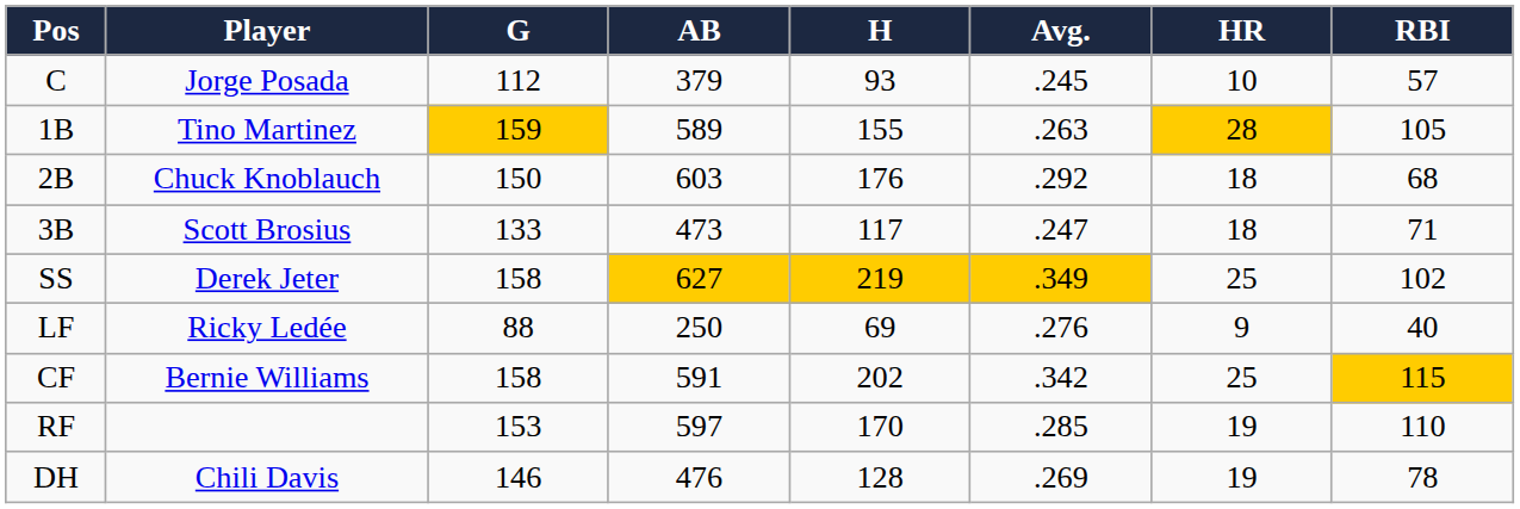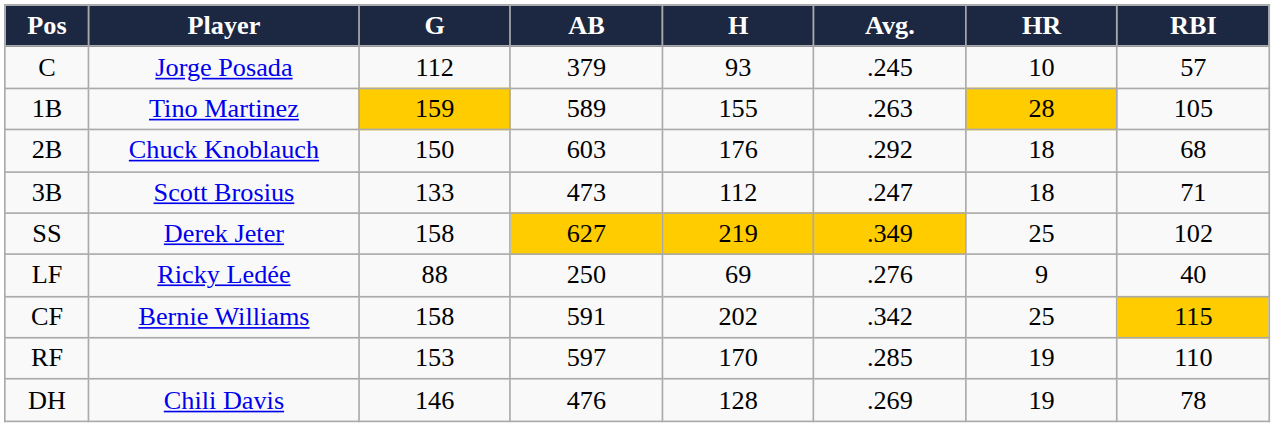 <table class="wikitable sortable">
 <tr>
 <th style="background:#1c2841; color:white; width:5%;">Pos</th>
 <th style="background:#1c2841; color:white; width:16%;">Player</th>
 <th style="background:#1c2841; color:white; width:9%;">G</th>
 <th style="background:#1c2841; color:white; width:9%;">AB</th>
 <th style="background:#1c2841; color:white; width:9%;">H</th>
 <th style="background:#1c2841; color:white; width:9%;">Avg.</th>
 <th style="background:#1c2841; color:white; width:9%;">HR</th>
 <th style="background:#1c2841; color:white; width:9%;">RBI</th>
 </tr>
 <tr style="text-align:center;">
 <td>C</td>
 <td><a href='#'>Jorge Posada</a></td>
 <td>112</td>
 <td>379</td>
 <td>93</td>
 <td>.245</td>
 <td>10</td>
 <td>57</td>
 </tr>
 <tr style="text-align:center;">
 <td>1B</td>
 <td><a href='#'>Tino Martinez</a></td>
 <td style="background:#fc0;">159</td>
 <td>589</td>
 <td>155</td>
 <td>.263</td>
 <td style="background:#fc0;">28</td>
 <td>105</td>
 </tr>
 <tr style="text-align:center;">
 <td>2B</td>
 <td><a href='#'>Chuck Knoblauch</a></td>
 <td>150</td>
 <td>603</td>
 <td>176</td>
 <td>.292</td>
 <td>18</td>
 <td>68</td>
 </tr>
 <tr style="text-align:center;">
 <td>3B</td>
 <td><a href='#'>Scott Brosius</a></td>
 <td>133</td>
 <td>473</td>
-<td>117</td>
+<td>112</td>
 <td>.247</td>
 <td>18</td>
 <td>71</td>
 </tr>
 <tr style="text-align:center;">
 <td>SS</td>
 <td><a href='#'>Derek Jeter</a></td>
 <td>158</td>
 <td style="background:#fc0;">627</td>
 <td style="background:#fc0;">219</td>
 <td style="background:#fc0;">.349</td>
 <td>25</td>
 <td>102</td>
 </tr>
 <tr style="text-align:center;">
 <td>LF</td>
 <td><a href='#'>Ricky Ledée</a></td>
 <td>88</td>
 <td>250</td>
 <td>69</td>
 <td>.276</td>
 <td>9</td>
 <td>40</td>
 </tr>
 <tr style="text-align:center;">
 <td>CF</td>
 <td><a href='#'>Bernie Williams</a></td>
 <td>158</td>
 <td>591</td>
 <td>202</td>
 <td>.342</td>
 <td>25</td>
 <td style="background:#fc0;">115</td>
 </tr>
 <tr style="text-align:center;">
 <td>RF</td>
 <td></td>
 <td>153</td>
 <td>597</td>
 <td>170</td>
 <td>.285</td>
 <td>19</td>
 <td>110</td>
 </tr>
 <tr style="text-align:center;">
 <td>DH</td>
 <td><a href='#'>Chili Davis</a></td>
 <td>146</td>
 <td>476</td>
 <td>128</td>
 <td>.269</td>
 <td>19</td>
 <td>78</td>
 </tr>
 </table>
